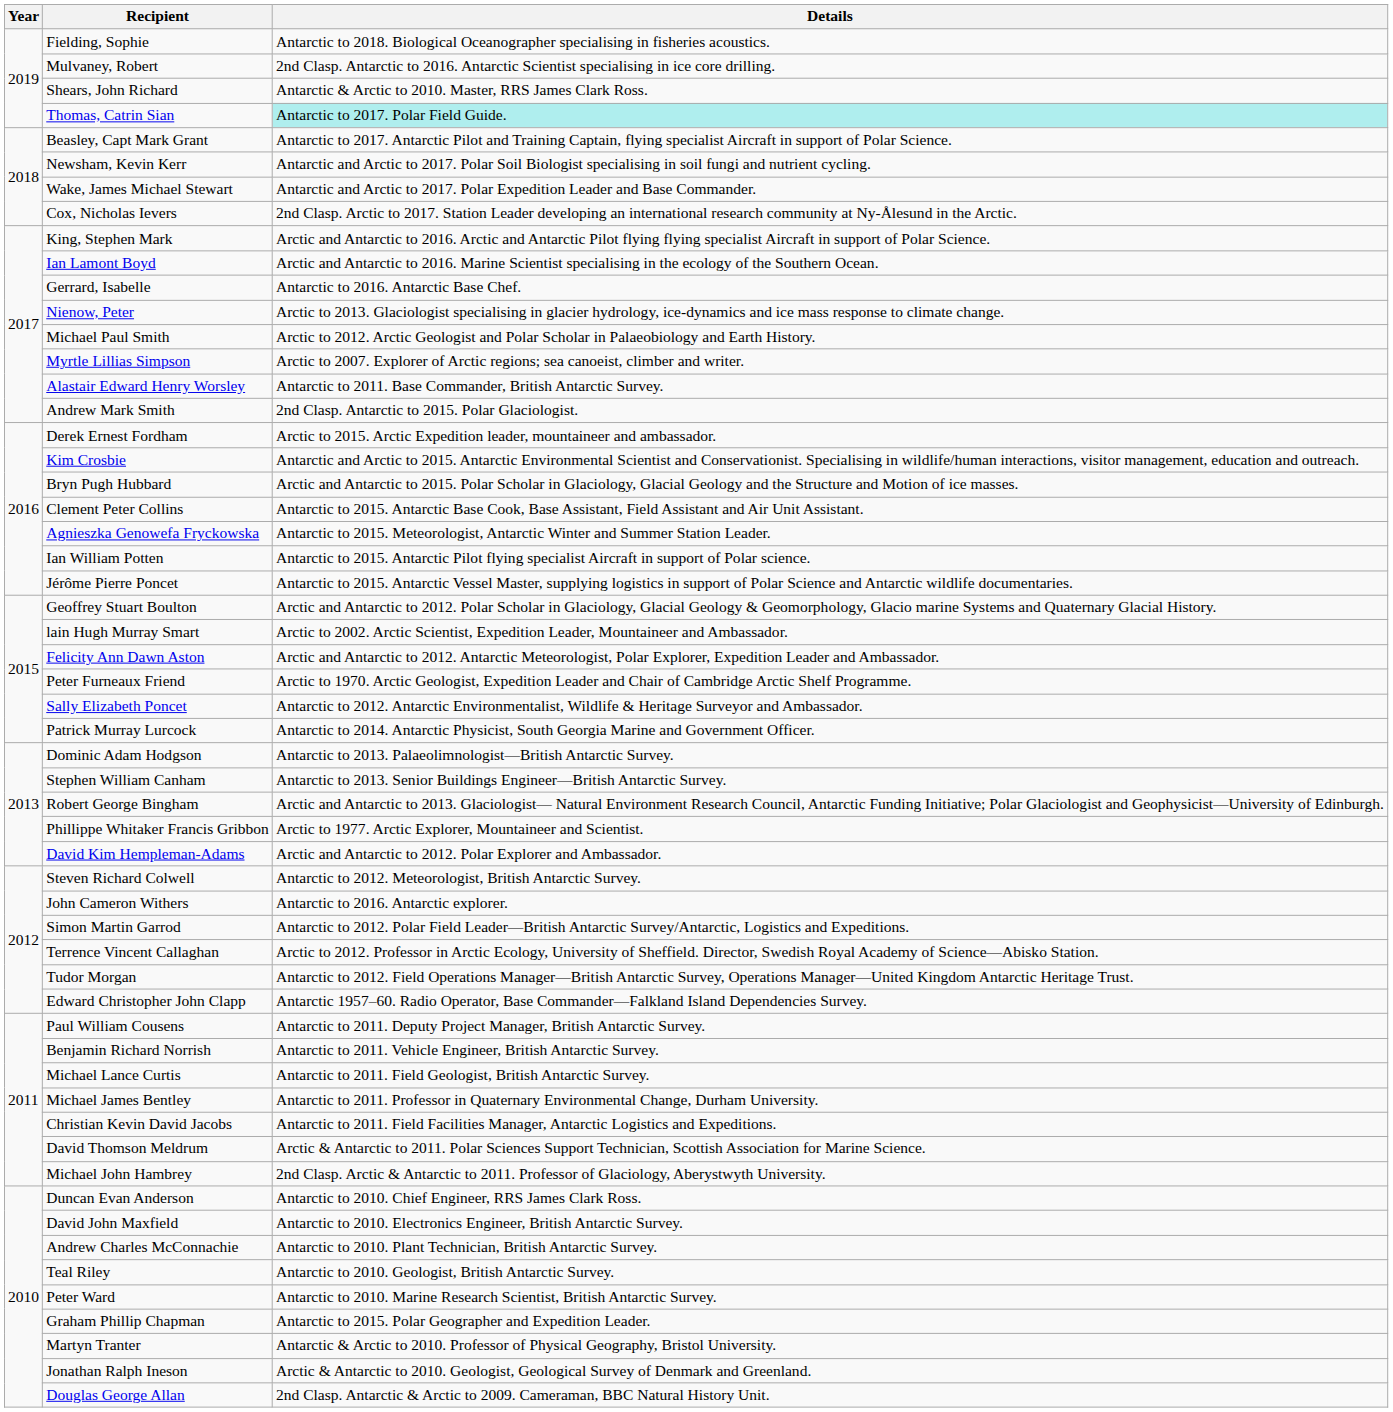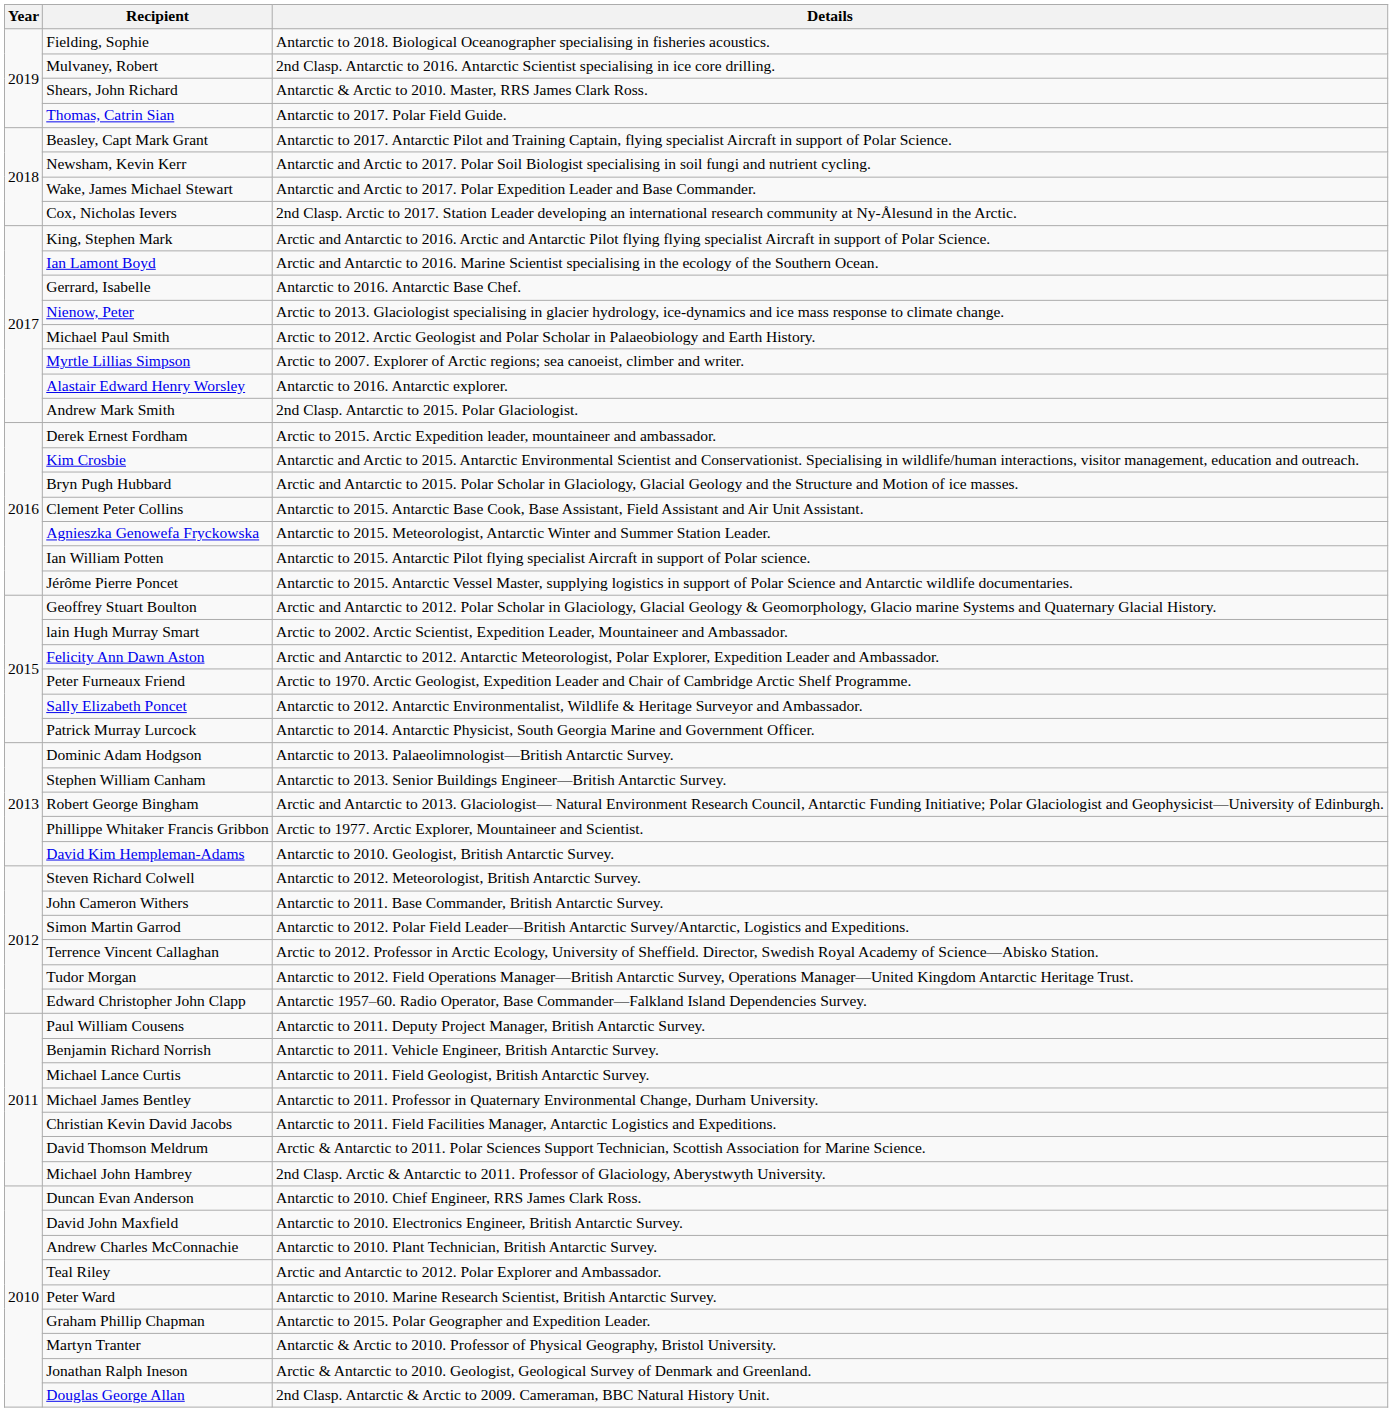 <table class="wikitable">
 <tr>
 <th>Year</th>
 <th>Recipient</th>
 <th>Details</th>
 </tr>
 <tr>
 <td rowspan="4">2019</td>
 <td>Fielding, Sophie</td>
 <td>Antarctic to 2018. Biological Oceanographer specialising in fisheries acoustics.</td>
 </tr>
 <tr>
 <td>Mulvaney, Robert</td>
 <td>2nd Clasp. Antarctic to 2016. Antarctic Scientist specialising in ice core drilling.</td>
 </tr>
 <tr>
 <td>Shears, John Richard</td>
 <td>Antarctic & Arctic to 2010. Master, RRS James Clark Ross.</td>
 </tr>
 <tr>
 <td><a href='#'>Thomas, Catrin Sian</a></td>
-<td style="background: paleturquoise;">Antarctic to 2017. Polar Field Guide.</td>
+<td>Antarctic to 2017. Polar Field Guide.</td>
 </tr>
 <tr>
 <td rowspan="4">2018</td>
 <td>Beasley, Capt Mark Grant</td>
 <td>Antarctic to 2017. Antarctic Pilot and Training Captain, flying specialist Aircraft in support of Polar Science.</td>
 </tr>
 <tr>
 <td>Newsham, Kevin Kerr</td>
 <td>Antarctic and Arctic to 2017. Polar Soil Biologist specialising in soil fungi and nutrient cycling.</td>
 </tr>
 <tr>
 <td>Wake, James Michael Stewart</td>
 <td>Antarctic and Arctic to 2017. Polar Expedition Leader and Base Commander.</td>
 </tr>
 <tr>
 <td>Cox, Nicholas Ievers</td>
 <td>2nd Clasp. Arctic to 2017. Station Leader developing an international research community at Ny-Ålesund in the Arctic.</td>
 </tr>
 <tr>
 <td rowspan="8">2017</td>
 <td>King, Stephen Mark</td>
 <td>Arctic and Antarctic to 2016. Arctic and Antarctic Pilot flying flying specialist Aircraft in support of Polar Science.</td>
 </tr>
 <tr>
 <td><a href='#'>Ian Lamont Boyd</a></td>
 <td>Arctic and Antarctic to 2016. Marine Scientist specialising in the ecology of the Southern Ocean.</td>
 </tr>
 <tr>
 <td>Gerrard, Isabelle</td>
 <td>Antarctic to 2016. Antarctic Base Chef.</td>
 </tr>
 <tr>
 <td><a href='#'>Nienow, Peter</a></td>
 <td>Arctic to 2013. Glaciologist specialising in glacier hydrology, ice-dynamics and ice mass response to climate change.</td>
 </tr>
 <tr>
 <td>Michael Paul Smith</td>
 <td>Arctic to 2012. Arctic Geologist and Polar Scholar in Palaeobiology and Earth History.</td>
 </tr>
 <tr>
 <td><a href='#'>Myrtle Lillias Simpson</a></td>
 <td>Arctic to 2007. Explorer of Arctic regions; sea canoeist, climber and writer.</td>
 </tr>
 <tr>
 <td><a href='#'>Alastair Edward Henry Worsley</a></td>
-<td>Antarctic to 2011. Base Commander, British Antarctic Survey.</td>
+<td>Antarctic to 2016. Antarctic explorer.</td>
 </tr>
 <tr>
 <td>Andrew Mark Smith</td>
 <td>2nd Clasp. Antarctic to 2015. Polar Glaciologist.</td>
 </tr>
 <tr>
 <td rowspan="7">2016</td>
 <td>Derek Ernest Fordham</td>
 <td>Arctic to 2015. Arctic Expedition leader, mountaineer and ambassador.</td>
 </tr>
 <tr>
 <td><a href='#'>Kim Crosbie</a></td>
 <td>Antarctic and Arctic to 2015. Antarctic Environmental Scientist and Conservationist. Specialising in wildlife/human interactions, visitor management, education and outreach.</td>
 </tr>
 <tr>
 <td>Bryn Pugh Hubbard</td>
 <td>Arctic and Antarctic to 2015. Polar Scholar in Glaciology, Glacial Geology and the Structure and Motion of ice masses.</td>
 </tr>
 <tr>
 <td>Clement Peter Collins</td>
 <td>Antarctic to 2015. Antarctic Base Cook, Base Assistant, Field Assistant and Air Unit Assistant.</td>
 </tr>
 <tr>
 <td><a href='#'>Agnieszka Genowefa Fryckowska</a></td>
 <td>Antarctic to 2015. Meteorologist, Antarctic Winter and Summer Station Leader.</td>
 </tr>
 <tr>
 <td>Ian William Potten</td>
 <td>Antarctic to 2015. Antarctic Pilot flying specialist Aircraft in support of Polar science.</td>
 </tr>
 <tr>
 <td>Jérôme Pierre Poncet</td>
 <td>Antarctic to 2015. Antarctic Vessel Master, supplying logistics in support of Polar Science and Antarctic wildlife documentaries.</td>
 </tr>
 <tr>
 <td rowspan="6">2015</td>
 <td>Geoffrey Stuart Boulton</td>
 <td>Arctic and Antarctic to 2012. Polar Scholar in Glaciology, Glacial Geology & Geomorphology, Glacio marine Systems and Quaternary Glacial History.</td>
 </tr>
 <tr>
 <td>lain Hugh Murray Smart</td>
 <td>Arctic to 2002. Arctic Scientist, Expedition Leader, Mountaineer and Ambassador.</td>
 </tr>
 <tr>
 <td><a href='#'>Felicity Ann Dawn Aston</a></td>
 <td>Arctic and Antarctic to 2012. Antarctic Meteorologist, Polar Explorer, Expedition Leader and Ambassador.</td>
 </tr>
 <tr>
 <td>Peter Furneaux Friend</td>
 <td>Arctic to 1970. Arctic Geologist, Expedition Leader and Chair of Cambridge Arctic Shelf Programme.</td>
 </tr>
 <tr>
 <td><a href='#'>Sally Elizabeth Poncet</a></td>
 <td>Antarctic to 2012. Antarctic Environmentalist, Wildlife & Heritage Surveyor and Ambassador.</td>
 </tr>
 <tr>
 <td>Patrick Murray Lurcock</td>
 <td>Antarctic to 2014. Antarctic Physicist, South Georgia Marine and Government Officer.</td>
 </tr>
 <tr>
 <td rowspan="5">2013</td>
 <td>Dominic Adam Hodgson</td>
 <td>Antarctic to 2013. Palaeolimnologist—British Antarctic Survey.</td>
 </tr>
 <tr>
 <td>Stephen William Canham</td>
 <td>Antarctic to 2013. Senior Buildings Engineer—British Antarctic Survey.</td>
 </tr>
 <tr>
 <td>Robert George Bingham</td>
 <td>Arctic and Antarctic to 2013. Glaciologist— Natural Environment Research Council, Antarctic Funding Initiative; Polar Glaciologist and Geophysicist—University of Edinburgh.</td>
 </tr>
 <tr>
 <td>Phillippe Whitaker Francis Gribbon</td>
 <td>Arctic to 1977. Arctic Explorer, Mountaineer and Scientist.</td>
 </tr>
 <tr>
 <td><a href='#'>David Kim Hempleman-Adams</a></td>
-<td>Arctic and Antarctic to 2012. Polar Explorer and Ambassador.</td>
+<td>Antarctic to 2010. Geologist, British Antarctic Survey.</td>
 </tr>
 <tr>
 <td rowspan="6">2012</td>
 <td>Steven Richard Colwell</td>
 <td>Antarctic to 2012. Meteorologist, British Antarctic Survey.</td>
 </tr>
 <tr>
 <td>John Cameron Withers</td>
-<td>Antarctic to 2016. Antarctic explorer.</td>
+<td>Antarctic to 2011. Base Commander, British Antarctic Survey.</td>
 </tr>
 <tr>
 <td>Simon Martin Garrod</td>
 <td>Antarctic to 2012. Polar Field Leader—British Antarctic Survey/Antarctic, Logistics and Expeditions.</td>
 </tr>
 <tr>
 <td>Terrence Vincent Callaghan</td>
 <td>Arctic to 2012. Professor in Arctic Ecology, University of Sheffield. Director, Swedish Royal Academy of Science—Abisko Station.</td>
 </tr>
 <tr>
 <td>Tudor Morgan</td>
 <td>Antarctic to 2012. Field Operations Manager—British Antarctic Survey, Operations Manager—United Kingdom Antarctic Heritage Trust.</td>
 </tr>
 <tr>
 <td>Edward Christopher John Clapp</td>
 <td>Antarctic 1957–60. Radio Operator, Base Commander—Falkland Island Dependencies Survey.</td>
 </tr>
 <tr>
 <td rowspan="7">2011</td>
 <td>Paul William Cousens</td>
 <td>Antarctic to 2011. Deputy Project Manager, British Antarctic Survey.</td>
 </tr>
 <tr>
 <td>Benjamin Richard Norrish</td>
 <td>Antarctic to 2011. Vehicle Engineer, British Antarctic Survey.</td>
 </tr>
 <tr>
 <td>Michael Lance Curtis</td>
 <td>Antarctic to 2011. Field Geologist, British Antarctic Survey.</td>
 </tr>
 <tr>
 <td>Michael James Bentley</td>
 <td>Antarctic to 2011. Professor in Quaternary Environmental Change, Durham University.</td>
 </tr>
 <tr>
 <td>Christian Kevin David Jacobs</td>
 <td>Antarctic to 2011. Field Facilities Manager, Antarctic Logistics and Expeditions.</td>
 </tr>
 <tr>
 <td>David Thomson Meldrum</td>
 <td>Arctic & Antarctic to 2011. Polar Sciences Support Technician, Scottish Association for Marine Science.</td>
 </tr>
 <tr>
 <td>Michael John Hambrey</td>
 <td>2nd Clasp. Arctic & Antarctic to 2011. Professor of Glaciology, Aberystwyth University.</td>
 </tr>
 <tr>
 <td rowspan="9">2010</td>
 <td>Duncan Evan Anderson</td>
 <td>Antarctic to 2010. Chief Engineer, RRS James Clark Ross.</td>
 </tr>
 <tr>
 <td>David John Maxfield</td>
 <td>Antarctic to 2010. Electronics Engineer, British Antarctic Survey.</td>
 </tr>
 <tr>
 <td>Andrew Charles McConnachie</td>
 <td>Antarctic to 2010. Plant Technician, British Antarctic Survey.</td>
 </tr>
 <tr>
 <td>Teal Riley</td>
-<td>Antarctic to 2010. Geologist, British Antarctic Survey.</td>
+<td>Arctic and Antarctic to 2012. Polar Explorer and Ambassador.</td>
 </tr>
 <tr>
 <td>Peter Ward</td>
 <td>Antarctic to 2010. Marine Research Scientist, British Antarctic Survey.</td>
 </tr>
 <tr>
 <td>Graham Phillip Chapman</td>
 <td>Antarctic to 2015. Polar Geographer and Expedition Leader.</td>
 </tr>
 <tr>
 <td>Martyn Tranter</td>
 <td>Antarctic & Arctic to 2010. Professor of Physical Geography, Bristol University.</td>
 </tr>
 <tr>
 <td>Jonathan Ralph Ineson</td>
 <td>Arctic & Antarctic to 2010. Geologist, Geological Survey of Denmark and Greenland.</td>
 </tr>
 <tr>
 <td><a href='#'>Douglas George Allan</a></td>
 <td>2nd Clasp. Antarctic & Arctic to 2009. Cameraman, BBC Natural History Unit.</td>
 </tr>
 </table>
